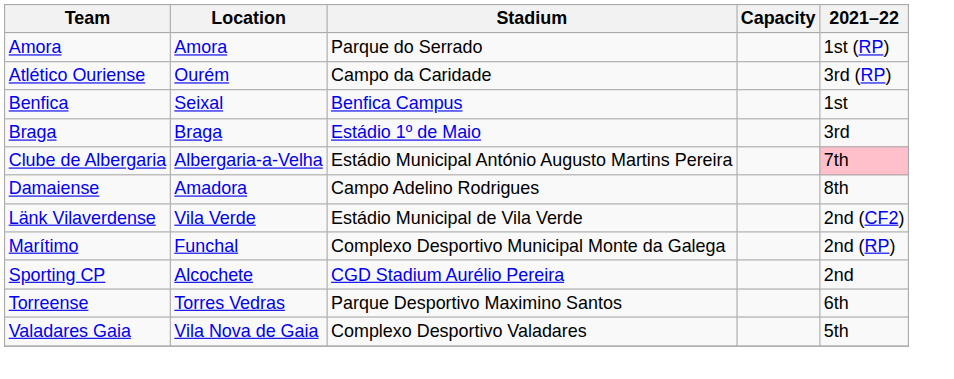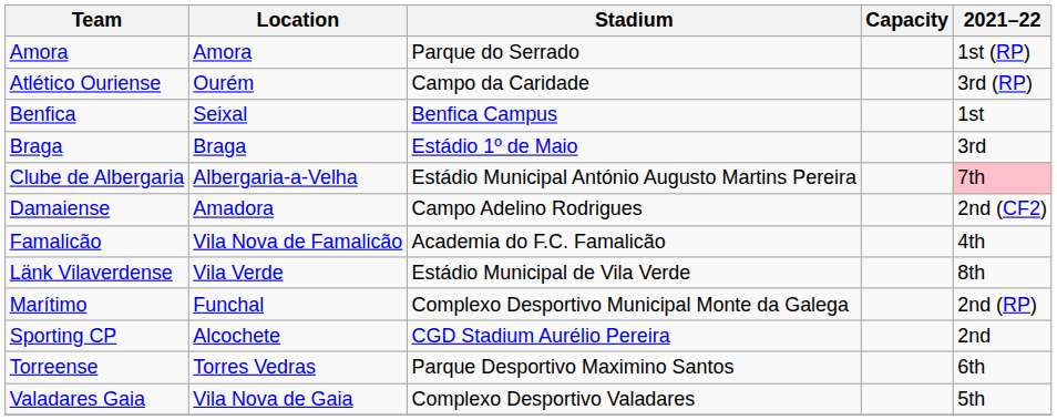 <table class="wikitable sortable" style="text-align: left;">
 <tr>
 <th>Team</th>
 <th>Location</th>
 <th>Stadium</th>
 <th>Capacity</th>
 <th data-sort-type="number">2021–22</th>
 </tr>
 <tr>
 <td><a href='#'>Amora</a></td>
 <td><a href='#'>Amora</a></td>
 <td>Parque do Serrado</td>
 <td style="text-align:center"></td>
 <td>1st (<a href='#'>RP</a>)</td>
 </tr>
 <tr>
 <td><a href='#'>Atlético Ouriense</a></td>
 <td><a href='#'>Ourém</a></td>
 <td>Campo da Caridade</td>
 <td style="text-align:center"></td>
 <td>3rd (<a href='#'>RP</a>)</td>
 </tr>
 <tr>
 <td><a href='#'>Benfica</a></td>
 <td><a href='#'>Seixal</a></td>
 <td><a href='#'>Benfica Campus</a></td>
 <td style="text-align:center"></td>
 <td>1st</td>
 </tr>
 <tr>
 <td><a href='#'>Braga</a></td>
 <td><a href='#'>Braga</a></td>
 <td><a href='#'>Estádio 1º de Maio</a></td>
 <td style="text-align:center"></td>
 <td>3rd</td>
 </tr>
 <tr>
 <td><a href='#'>Clube de Albergaria</a></td>
 <td><a href='#'>Albergaria-a-Velha</a></td>
 <td>Estádio Municipal António Augusto Martins Pereira</td>
 <td style="text-align:center"></td>
 <td style="background: pink;">7th</td>
 </tr>
 <tr>
 <td><a href='#'>Damaiense</a></td>
 <td><a href='#'>Amadora</a></td>
 <td>Campo Adelino Rodrigues</td>
 <td style="text-align:center"></td>
-<td>8th</td>
+<td>2nd (<a href='#'>CF2</a>)</td>
+</tr>
+<tr>
+<td><a href='#'>Famalicão</a></td>
+<td><a href='#'>Vila Nova de Famalicão</a></td>
+<td>Academia do F.C. Famalicão</td>
+<td style="text-align:center"></td>
+<td>4th</td>
 </tr>
 <tr>
 <td><a href='#'>Länk Vilaverdense</a></td>
 <td><a href='#'>Vila Verde</a></td>
 <td>Estádio Municipal de Vila Verde</td>
 <td style="text-align:center"></td>
-<td>2nd (<a href='#'>CF2</a>)</td>
+<td>8th</td>
 </tr>
 <tr>
 <td><a href='#'>Marítimo</a></td>
 <td><a href='#'>Funchal</a></td>
 <td>Complexo Desportivo Municipal Monte da Galega</td>
 <td style="text-align:center"></td>
 <td>2nd (<a href='#'>RP</a>)</td>
 </tr>
 <tr>
 <td><a href='#'>Sporting CP</a></td>
 <td><a href='#'>Alcochete</a></td>
 <td><a href='#'>CGD Stadium Aurélio Pereira</a></td>
 <td style="text-align:center"></td>
 <td>2nd</td>
 </tr>
 <tr>
 <td><a href='#'>Torreense</a></td>
 <td><a href='#'>Torres Vedras</a></td>
 <td>Parque Desportivo Maximino Santos</td>
 <td style="text-align:center"></td>
 <td>6th</td>
 </tr>
 <tr>
 <td><a href='#'>Valadares Gaia</a></td>
 <td><a href='#'>Vila Nova de Gaia</a></td>
 <td>Complexo Desportivo Valadares</td>
 <td style="text-align:center"></td>
 <td>5th</td>
 </tr>
 <tr>
 </tr>
 </table>
